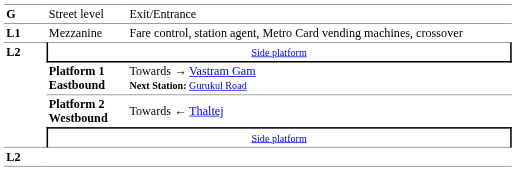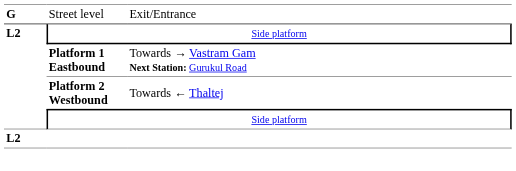 <table table border=0 cellspacing=0 cellpadding=3>
 <tr>
 <td style="border-bottom:solid 1px gray;border-top:solid 1px gray;" width=50 valign=top><strong>G</strong></td>
 <td style="border-top:solid 1px gray;border-bottom:solid 1px gray;" width=100 valign=top>Street level</td>
 <td style="border-top:solid 1px gray;border-bottom:solid 1px gray;" width=500 valign=top>Exit/Entrance</td>
-</tr>
-<tr>
-<td valign=top><strong>L1</strong></td>
-<td valign=top>Mezzanine</td>
-<td valign=top>Fare control, station agent, Metro Card vending machines, crossover<br></td>
 </tr>
 <tr>
 <td style="border-top:solid 1px gray;border-bottom:solid 1px gray;" width=50 rowspan=4 valign=top><strong>L2</strong></td>
 <td style="border-top:solid 1px gray;border-right:solid 2px black;border-left:solid 2px black;border-bottom:solid 2px black;text-align:center;" colspan=2><small><a href='#'>Side platform</a></small></td>
 </tr>
 <tr>
 <td style="border-bottom:solid 1px gray;" width=100><span><strong>Platform 1</strong><br><strong>Eastbound</strong></span></td>
 <td style="border-bottom:solid 1px gray;" width=500>Towards → <a href='#'>Vastram Gam</a><br><small><strong>Next Station:</strong> <a href='#'>Gurukul Road</a></small></td>
 </tr>
 <tr>
 <td><span><strong>Platform 2</strong><br><strong>Westbound</strong></span></td>
 <td>Towards ← <a href='#'>Thaltej</a></td>
 </tr>
 <tr>
 <td style="border-top:solid 2px black;border-right:solid 2px black;border-left:solid 2px black;border-bottom:solid 1px gray;" colspan=2  align=center><small><a href='#'>Side platform</a></small></td>
 </tr>
 <tr>
 <td style="border-bottom:solid 1px gray;" width=50 rowspan=2 valign=top><strong>L2</strong></td>
 <td style="border-bottom:solid 1px gray;" width=100></td>
 <td style="border-bottom:solid 1px gray;" width=500></td>
 </tr>
 <tr>
 </tr>
 </table>
